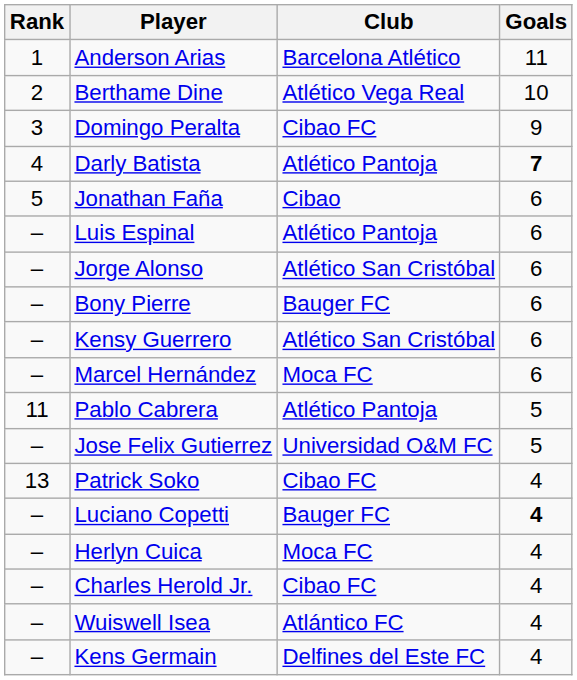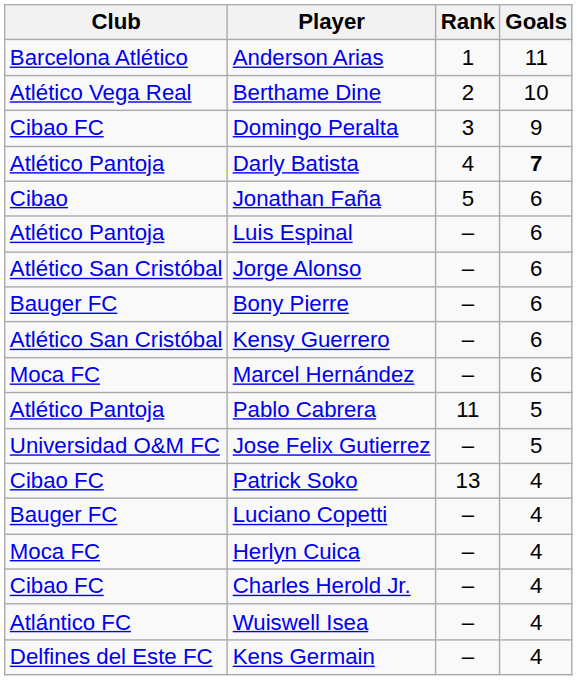 <table class="wikitable">
 <tr>
+<th>Club</th>
+<th>Player</th>
 <th>Rank</th>
-<th>Player</th>
-<th>Club</th>
 <th>Goals</th>
 </tr>
 <tr>
+<td><a href='#'>Barcelona Atlético</a></td>
+<td> <a href='#'>Anderson Arias</a></td>
 <td align=center>1</td>
-<td> <a href='#'>Anderson Arias</a></td>
-<td><a href='#'>Barcelona Atlético</a></td>
 <td align=center rowspan=>11</td>
 </tr>
 <tr>
+<td><a href='#'>Atlético Vega Real</a></td>
+<td> <a href='#'>Berthame Dine</a></td>
 <td align=center>2</td>
-<td> <a href='#'>Berthame Dine</a></td>
-<td><a href='#'>Atlético Vega Real</a></td>
 <td align=center>10</td>
 </tr>
 <tr>
+<td><a href='#'>Cibao FC</a></td>
+<td> <a href='#'>Domingo Peralta</a></td>
 <td align=center>3</td>
-<td> <a href='#'>Domingo Peralta</a></td>
-<td><a href='#'>Cibao FC</a></td>
 <td align=center>9</td>
 </tr>
 <tr>
+<td><a href='#'>Atlético Pantoja</a></td>
+<td> <a href='#'>Darly Batista</a></td>
 <td align=center>4</td>
-<td> <a href='#'>Darly Batista</a></td>
-<td><a href='#'>Atlético Pantoja</a></td>
 <td align=center><strong>7</strong></td>
 </tr>
 <tr>
+<td><a href='#'>Cibao</a></td>
+<td> <a href='#'>Jonathan Faña</a></td>
 <td align=center>5</td>
-<td> <a href='#'>Jonathan Faña</a></td>
-<td><a href='#'>Cibao</a></td>
 <td align=center>6</td>
 </tr>
 <tr>
+<td><a href='#'>Atlético Pantoja</a></td>
+<td> <a href='#'>Luis Espinal</a></td>
 <td align=center>–</td>
-<td> <a href='#'>Luis Espinal</a></td>
-<td><a href='#'>Atlético Pantoja</a></td>
 <td align=center>6</td>
 </tr>
 <tr>
+<td><a href='#'>Atlético San Cristóbal</a></td>
+<td> <a href='#'>Jorge Alonso</a></td>
 <td align=center>–</td>
-<td> <a href='#'>Jorge Alonso</a></td>
-<td><a href='#'>Atlético San Cristóbal</a></td>
 <td align=center>6</td>
 </tr>
 <tr>
+<td><a href='#'>Bauger FC</a></td>
+<td> <a href='#'>Bony Pierre</a></td>
 <td align=center>–</td>
-<td> <a href='#'>Bony Pierre</a></td>
-<td><a href='#'>Bauger FC</a></td>
 <td align=center>6</td>
 </tr>
 <tr>
+<td><a href='#'>Atlético San Cristóbal</a></td>
+<td> <a href='#'>Kensy Guerrero</a></td>
 <td align=center>–</td>
-<td> <a href='#'>Kensy Guerrero</a></td>
-<td><a href='#'>Atlético San Cristóbal</a></td>
 <td align=center>6</td>
 </tr>
 <tr>
+<td><a href='#'>Moca FC</a></td>
+<td> <a href='#'>Marcel Hernández</a></td>
 <td align=center>–</td>
-<td> <a href='#'>Marcel Hernández</a></td>
-<td><a href='#'>Moca FC</a></td>
 <td align=center>6</td>
 </tr>
 <tr>
+<td><a href='#'>Atlético Pantoja</a></td>
+<td> <a href='#'>Pablo Cabrera</a></td>
 <td align=center>11</td>
-<td> <a href='#'>Pablo Cabrera</a></td>
-<td><a href='#'>Atlético Pantoja</a></td>
 <td align=center>5</td>
 </tr>
 <tr>
+<td><a href='#'>Universidad O&M FC</a></td>
+<td> <a href='#'>Jose Felix Gutierrez</a></td>
 <td align=center>–</td>
-<td> <a href='#'>Jose Felix Gutierrez</a></td>
-<td><a href='#'>Universidad O&M FC</a></td>
 <td align=center>5</td>
 </tr>
 <tr>
+<td><a href='#'>Cibao FC</a></td>
+<td> <a href='#'>Patrick Soko</a></td>
 <td align=center>13</td>
-<td> <a href='#'>Patrick Soko</a></td>
-<td><a href='#'>Cibao FC</a></td>
 <td align=center>4</td>
 </tr>
 <tr>
+<td><a href='#'>Bauger FC</a></td>
+<td> <a href='#'>Luciano Copetti</a></td>
 <td align=center>–</td>
-<td> <a href='#'>Luciano Copetti</a></td>
-<td><a href='#'>Bauger FC</a></td>
-<td align=center><strong>4</strong></td>
-</tr>
-<tr>
-<td align=center>–</td>
-<td> <a href='#'>Herlyn Cuica</a></td>
-<td><a href='#'>Moca FC</a></td>
 <td align=center>4</td>
 </tr>
 <tr>
+<td><a href='#'>Moca FC</a></td>
+<td> <a href='#'>Herlyn Cuica</a></td>
 <td align=center>–</td>
-<td> <a href='#'>Charles Herold Jr.</a></td>
-<td><a href='#'>Cibao FC</a></td>
 <td align=center>4</td>
 </tr>
 <tr>
+<td><a href='#'>Cibao FC</a></td>
+<td> <a href='#'>Charles Herold Jr.</a></td>
 <td align=center>–</td>
-<td> <a href='#'>Wuiswell Isea</a></td>
-<td><a href='#'>Atlántico FC</a></td>
 <td align=center>4</td>
 </tr>
 <tr>
+<td><a href='#'>Atlántico FC</a></td>
+<td> <a href='#'>Wuiswell Isea</a></td>
 <td align=center>–</td>
+<td align=center>4</td>
+</tr>
+<tr>
+<td><a href='#'>Delfines del Este FC</a></td>
 <td> <a href='#'>Kens Germain</a></td>
-<td><a href='#'>Delfines del Este FC</a></td>
+<td align=center>–</td>
 <td align=center>4</td>
 </tr>
 </table>
